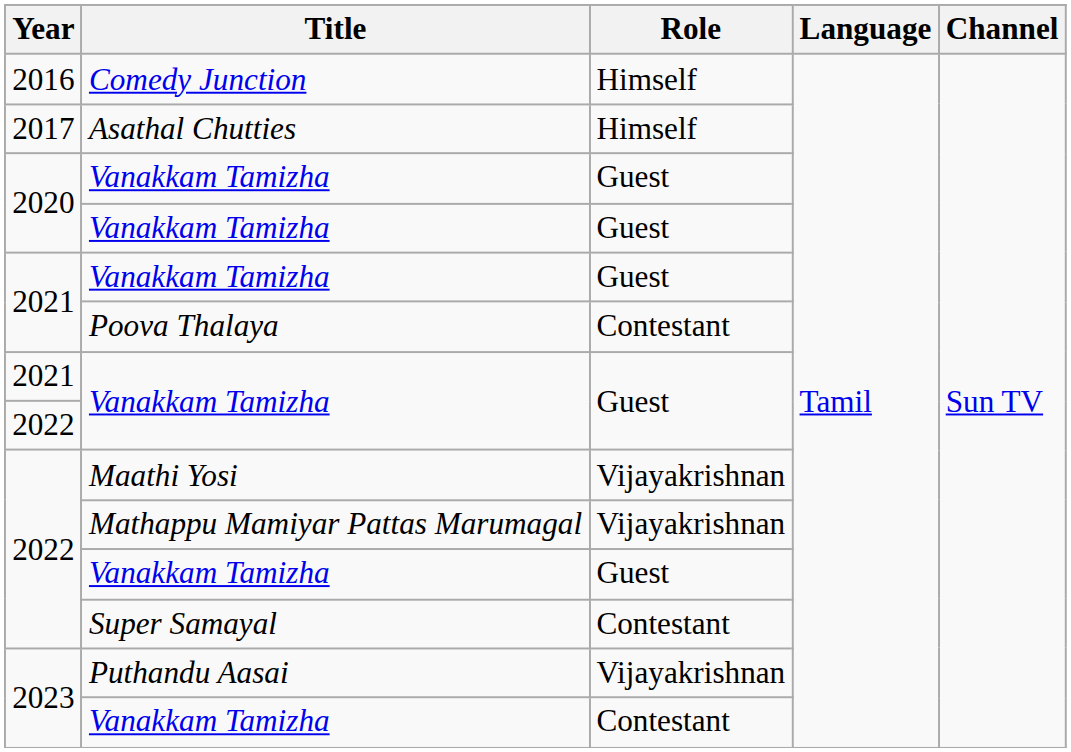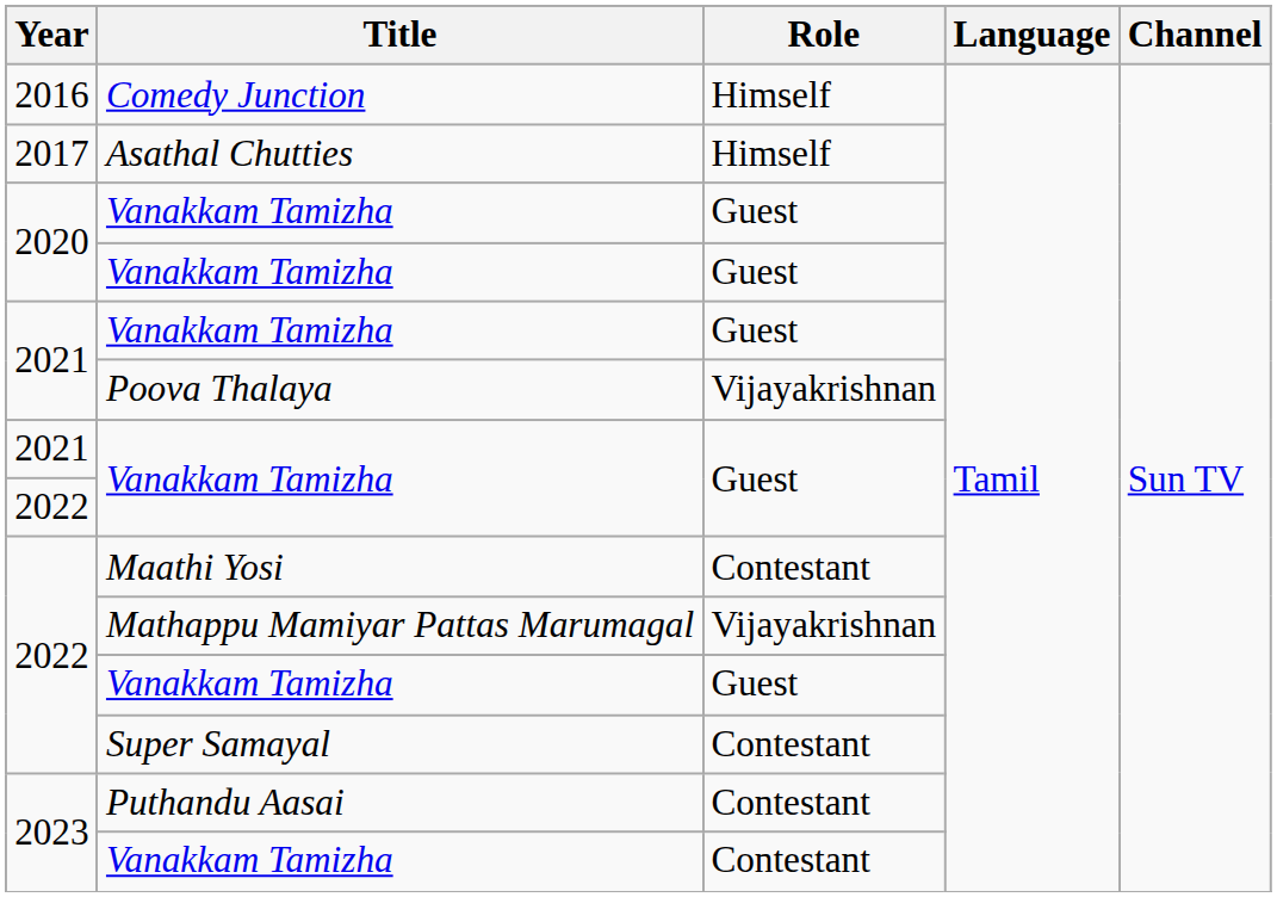 <table class="wikitable">
 <tr>
 <th>Year</th>
 <th>Title</th>
 <th>Role</th>
 <th>Language</th>
 <th>Channel</th>
 </tr>
 <tr>
 <td>2016</td>
 <td><em><a href='#'>Comedy Junction</a></em></td>
 <td>Himself</td>
 <td rowspan="14"><a href='#'>Tamil</a></td>
 <td rowspan="14"><a href='#'>Sun TV</a></td>
 </tr>
 <tr>
 <td>2017</td>
 <td><em>Asathal Chutties</em></td>
 <td>Himself</td>
 </tr>
 <tr>
 <td rowspan="2">2020</td>
 <td><em><a href='#'>Vanakkam Tamizha</a></em></td>
 <td>Guest</td>
 </tr>
 <tr>
 <td><em><a href='#'>Vanakkam Tamizha</a></em></td>
 <td>Guest</td>
 </tr>
 <tr>
 <td rowspan="2">2021</td>
 <td><em><a href='#'>Vanakkam Tamizha</a></em></td>
 <td>Guest</td>
 </tr>
 <tr>
 <td><em>Poova Thalaya</em></td>
-<td>Contestant</td>
+<td>Vijayakrishnan</td>
 </tr>
 <tr>
 <td>2021</td>
 <td rowspan="2"><em><a href='#'>Vanakkam Tamizha</a></em></td>
 <td rowspan="2">Guest</td>
 </tr>
 <tr>
 <td>2022</td>
 </tr>
 <tr>
 <td rowspan="4">2022</td>
 <td><em>Maathi Yosi</em></td>
-<td>Vijayakrishnan</td>
+<td>Contestant</td>
 </tr>
 <tr>
 <td><em>Mathappu Mamiyar Pattas Marumagal</em></td>
 <td>Vijayakrishnan</td>
 </tr>
 <tr>
 <td><em><a href='#'>Vanakkam Tamizha</a></em></td>
 <td>Guest</td>
 </tr>
 <tr>
 <td><em>Super Samayal</em></td>
 <td>Contestant</td>
 </tr>
 <tr>
 <td rowspan="2">2023</td>
 <td><em>Puthandu Aasai</em></td>
-<td>Vijayakrishnan</td>
+<td>Contestant</td>
 </tr>
 <tr>
 <td><em><a href='#'>Vanakkam Tamizha</a></em></td>
 <td>Contestant</td>
 </tr>
 </table>
